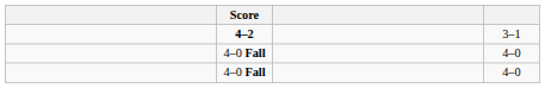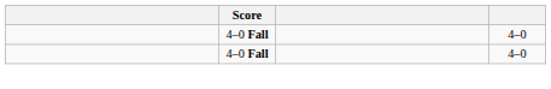 <table class="wikitable" style="text-align: center; ">
 <tr>
 <th align="right" width="270"></th>
 <th width="65">Score</th>
 <th align="left" width="270"></th>
 <th width="65"></th>
-</tr>
-<tr>
-<td align="left"><strong></strong></td>
-<td><strong>4–2</strong></td>
-<td align="left"></td>
-<td>3–1 <strong></strong></td>
 </tr>
 <tr>
 <td align="left"><strong></strong></td>
 <td>4–0 <strong>Fall</strong></td>
 <td align="left"></td>
 <td>4–0 <strong></strong></td>
 </tr>
 <tr>
 <td align="left"><strong></strong></td>
 <td>4–0 <strong>Fall</strong></td>
 <td align="left"></td>
 <td>4–0 <strong></strong></td>
 </tr>
 </table>
